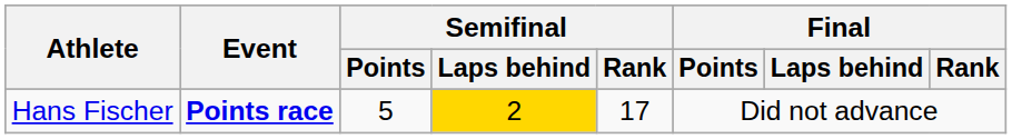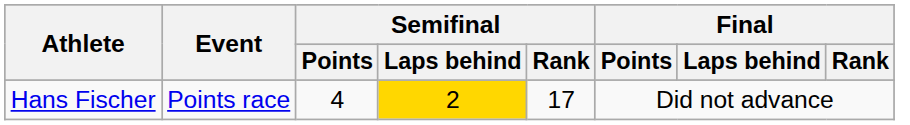 <table class="wikitable" style="font-size:90%">
 <tr>
 <th rowspan="2">Athlete</th>
 <th rowspan="2">Event</th>
 <th colspan=3>Semifinal</th>
 <th colspan=3>Final</th>
 </tr>
 <tr style="font-size:95%">
 <th>Points</th>
 <th>Laps behind</th>
 <th>Rank</th>
 <th>Points</th>
 <th>Laps behind</th>
 <th>Rank</th>
 </tr>
 <tr align=center>
 <td align=left><a href='#'>Hans Fischer</a></td>
-<td align=left><strong><a href='#'>Points race</a></strong></td>
-<td>5</td>
+<td align=left><a href='#'>Points race</a></td>
+<td>4</td>
 <td style="background: gold;">2</td>
 <td>17</td>
 <td colspan=3>Did not advance</td>
 </tr>
 </table>
